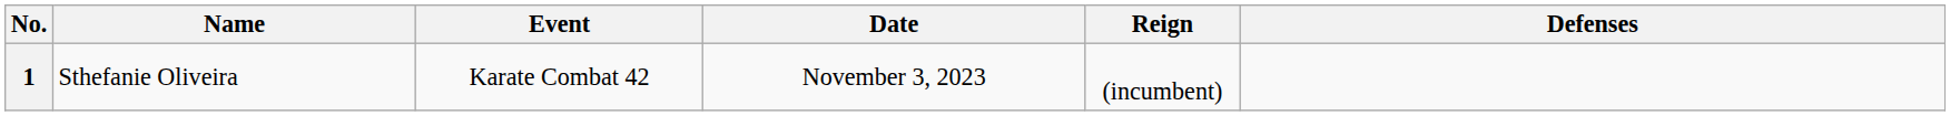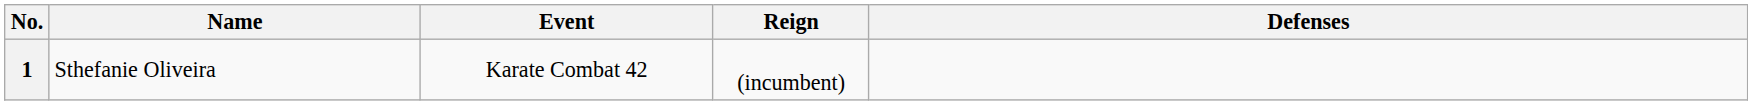 <table class="wikitable" width=100%>
 <tr>
 <th width=1%>No.</th>
 <th width=19%>Name</th>
 <th width=15%>Event</th>
-<th width=20%>Date</th>
 <th width=8%>Reign</th>
 <th width=45%>Defenses</th>
 </tr>
 <tr>
 <th>1</th>
 <td align=left> Sthefanie Oliveira<br></td>
 <td align=center>Karate Combat 42<br></td>
-<td align=center>November 3, 2023</td>
 <td align=center><br>(incumbent)<br></td>
 <td></td>
 </tr>
 </table>
